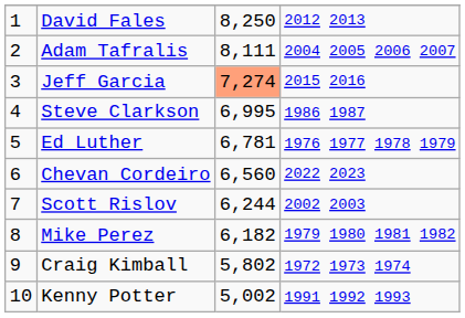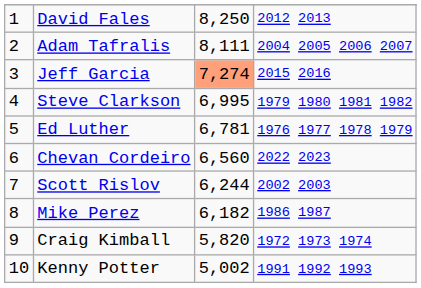 <table class="wikitable">
 <tr>
 </tr>
 <tr>
 <td>1</td>
 <td><a href='#'>David Fales</a></td>
 <td><abbr>8,250</abbr></td>
 <td style="font-size:80%;"><a href='#'>2012</a> <a href='#'>2013</a></td>
 </tr>
 <tr>
 <td>2</td>
 <td><a href='#'>Adam Tafralis</a></td>
 <td><abbr>8,111</abbr></td>
 <td style="font-size:80%;"><a href='#'>2004</a> <a href='#'>2005</a> <a href='#'>2006</a> <a href='#'>2007</a></td>
 </tr>
 <tr>
 <td>3</td>
 <td><a href='#'>Jeff Garcia</a></td>
 <td style="background: lightsalmon;"><abbr>7,274</abbr></td>
 <td style="font-size:80%;"><a href='#'>2015</a> <a href='#'>2016</a></td>
 </tr>
 <tr>
 <td>4</td>
 <td><a href='#'>Steve Clarkson</a></td>
 <td><abbr>6,995</abbr></td>
-<td style="font-size:80%;"><a href='#'>1986</a> <a href='#'>1987</a></td>
+<td style="font-size:80%;"><a href='#'>1979</a> <a href='#'>1980</a> <a href='#'>1981</a> <a href='#'>1982</a></td>
 </tr>
 <tr>
 <td>5</td>
 <td><a href='#'>Ed Luther</a></td>
 <td><abbr>6,781</abbr></td>
 <td style="font-size:80%;"><a href='#'>1976</a> <a href='#'>1977</a> <a href='#'>1978</a> <a href='#'>1979</a></td>
 </tr>
 <tr>
 <td>6</td>
 <td><a href='#'>Chevan Cordeiro</a></td>
 <td><abbr>6,560</abbr></td>
 <td style="font-size:80%;"><a href='#'>2022</a> <a href='#'>2023</a></td>
 </tr>
 <tr>
 <td>7</td>
 <td><a href='#'>Scott Rislov</a></td>
 <td><abbr>6,244</abbr></td>
 <td style="font-size:80%;"><a href='#'>2002</a> <a href='#'>2003</a></td>
 </tr>
 <tr>
 <td>8</td>
 <td><a href='#'>Mike Perez</a></td>
 <td><abbr>6,182</abbr></td>
-<td style="font-size:80%;"><a href='#'>1979</a> <a href='#'>1980</a> <a href='#'>1981</a> <a href='#'>1982</a></td>
+<td style="font-size:80%;"><a href='#'>1986</a> <a href='#'>1987</a></td>
 </tr>
 <tr>
 <td>9</td>
 <td>Craig Kimball</td>
-<td><abbr>5,802</abbr></td>
+<td><abbr>5,820</abbr></td>
 <td style="font-size:80%;"><a href='#'>1972</a> <a href='#'>1973</a> <a href='#'>1974</a></td>
 </tr>
 <tr>
 <td>10</td>
 <td>Kenny Potter</td>
 <td><abbr>5,002</abbr></td>
 <td style="font-size:80%;"><a href='#'>1991</a> <a href='#'>1992</a> <a href='#'>1993</a></td>
 </tr>
 </table>
